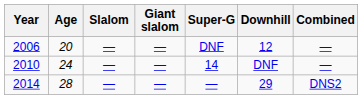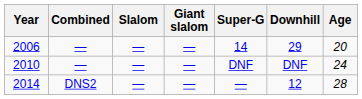 <table class=wikitable style="text-align:center">
 <tr>
 <th>  Year  </th>
-<th> Age </th>
+<th>Combined</th>
 <th> Slalom </th>
 <th> Giant <br> slalom </th>
 <th>Super-G</th>
 <th>Downhill</th>
-<th>Combined</th>
+<th> Age </th>
 </tr>
 <tr>
 <td><a href='#'>2006</a></td>
+<td><a href='#'>—</a></td>
+<td><a href='#'>—</a></td>
+<td><a href='#'>—</a></td>
+<td><a href='#'>14</a></td>
+<td><a href='#'>29</a></td>
 <td><em>20</em></td>
+</tr>
+<tr>
+<td><a href='#'>2010</a></td>
+<td><a href='#'>—</a></td>
 <td><a href='#'>—</a></td>
 <td><a href='#'>—</a></td>
 <td><a href='#'>DNF</a></td>
-<td><a href='#'>12</a></td>
-<td><a href='#'>—</a></td>
-</tr>
-<tr>
-<td><a href='#'>2010</a></td>
+<td><a href='#'>DNF</a></td>
 <td><em>24</em></td>
-<td><a href='#'>—</a></td>
-<td><a href='#'>—</a></td>
-<td><a href='#'>14</a></td>
-<td><a href='#'>DNF</a></td>
-<td><a href='#'>—</a></td>
 </tr>
 <tr>
 <td><a href='#'>2014</a></td>
-<td><em>28</em></td>
+<td><a href='#'>DNS2</a></td>
 <td><a href='#'>—</a></td>
 <td><a href='#'>—</a></td>
 <td><a href='#'>—</a></td>
-<td><a href='#'>29</a></td>
-<td><a href='#'>DNS2</a></td>
+<td><a href='#'>12</a></td>
+<td><em>28</em></td>
 </tr>
 </table>
